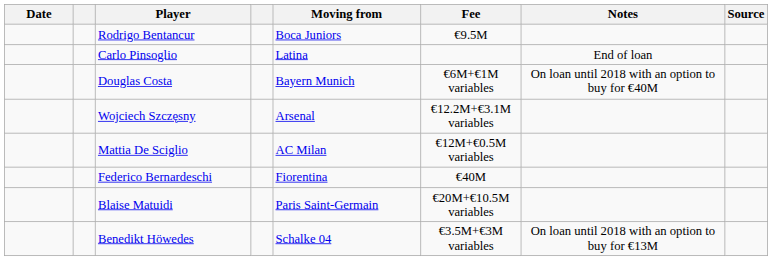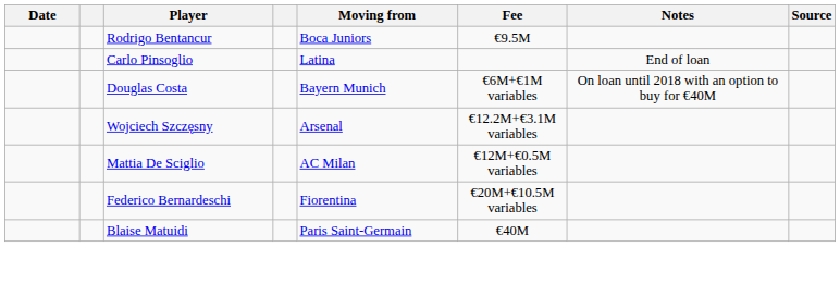 <table class="wikitable sortable">
 <tr>
 <th style="width:80px;">Date</th>
 <th style="width:20px;"></th>
 <th style="width:190px;">Player</th>
 <th style="width:20px;"></th>
 <th style="width:180px;">Moving from</th>
 <th style="width:120px;" class="unsortable">Fee</th>
 <th style="width:250px;" class="unsortable">Notes</th>
 <th style="width:20px;">Source</th>
 </tr>
 <tr>
 <td></td>
 <td align=center></td>
 <td> <a href='#'>Rodrigo Bentancur</a></td>
 <td align=center></td>
 <td> <a href='#'>Boca Juniors</a></td>
 <td align=center>€9.5M</td>
 <td align=center></td>
 <td><small></small></td>
 </tr>
 <tr>
 <td></td>
 <td align=center></td>
 <td> <a href='#'>Carlo Pinsoglio</a></td>
 <td align=center></td>
 <td> <a href='#'>Latina</a></td>
 <td align=center></td>
 <td align=center>End of loan</td>
 <td><small></small> <small></small></td>
 </tr>
 <tr>
 <td></td>
 <td align=center></td>
 <td> <a href='#'>Douglas Costa</a></td>
 <td align=center></td>
 <td> <a href='#'>Bayern Munich</a></td>
 <td align=center>€6M+€1M variables</td>
 <td align=center>On loan until 2018 with an option to buy for €40M</td>
 <td><small></small></td>
 </tr>
 <tr>
 <td></td>
 <td align=center></td>
 <td> <a href='#'>Wojciech Szczęsny</a></td>
 <td align=center></td>
 <td> <a href='#'>Arsenal</a></td>
 <td align=center>€12.2M+€3.1M variables</td>
 <td align=center></td>
 <td><small></small></td>
 </tr>
 <tr>
 <td></td>
 <td align=center></td>
 <td> <a href='#'>Mattia De Sciglio</a></td>
 <td align=center></td>
 <td> <a href='#'>AC Milan</a></td>
 <td align=center>€12M+€0.5M variables</td>
 <td align=center></td>
 <td><small></small></td>
 </tr>
 <tr>
 <td></td>
 <td align=center></td>
 <td> <a href='#'>Federico Bernardeschi</a></td>
 <td align=center></td>
 <td> <a href='#'>Fiorentina</a></td>
-<td align=center>€40M</td>
+<td align=center>€20M+€10.5M variables</td>
 <td align=center></td>
 <td><small></small></td>
 </tr>
 <tr>
 <td></td>
 <td align=center></td>
 <td> <a href='#'>Blaise Matuidi</a></td>
 <td align=center></td>
 <td> <a href='#'>Paris Saint-Germain</a></td>
-<td align=center>€20M+€10.5M variables</td>
+<td align=center>€40M</td>
 <td align=center></td>
 <td><small></small></td>
 </tr>
-<tr>
-<td></td>
-<td align=center></td>
-<td> <a href='#'>Benedikt Höwedes</a></td>
-<td align=center></td>
-<td> <a href='#'>Schalke 04</a></td>
-<td align=center>€3.5M+€3M variables</td>
-<td align=center>On loan until 2018 with an option to buy for €13M</td>
-<td><small></small></td>
-</tr>
 </table>
